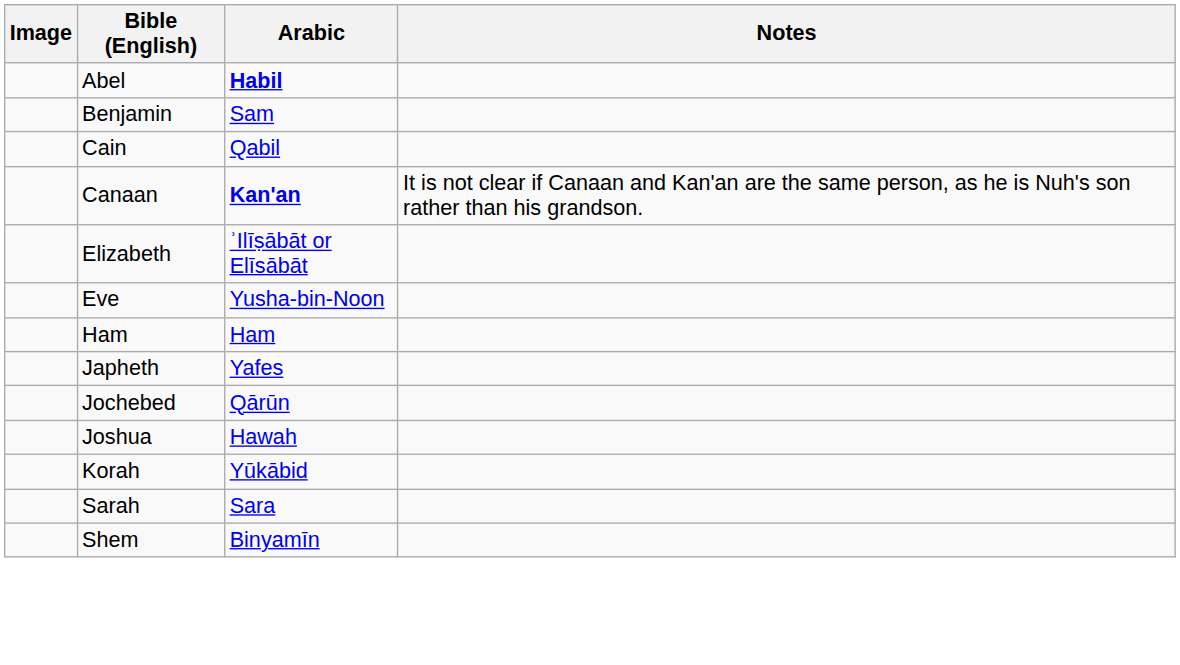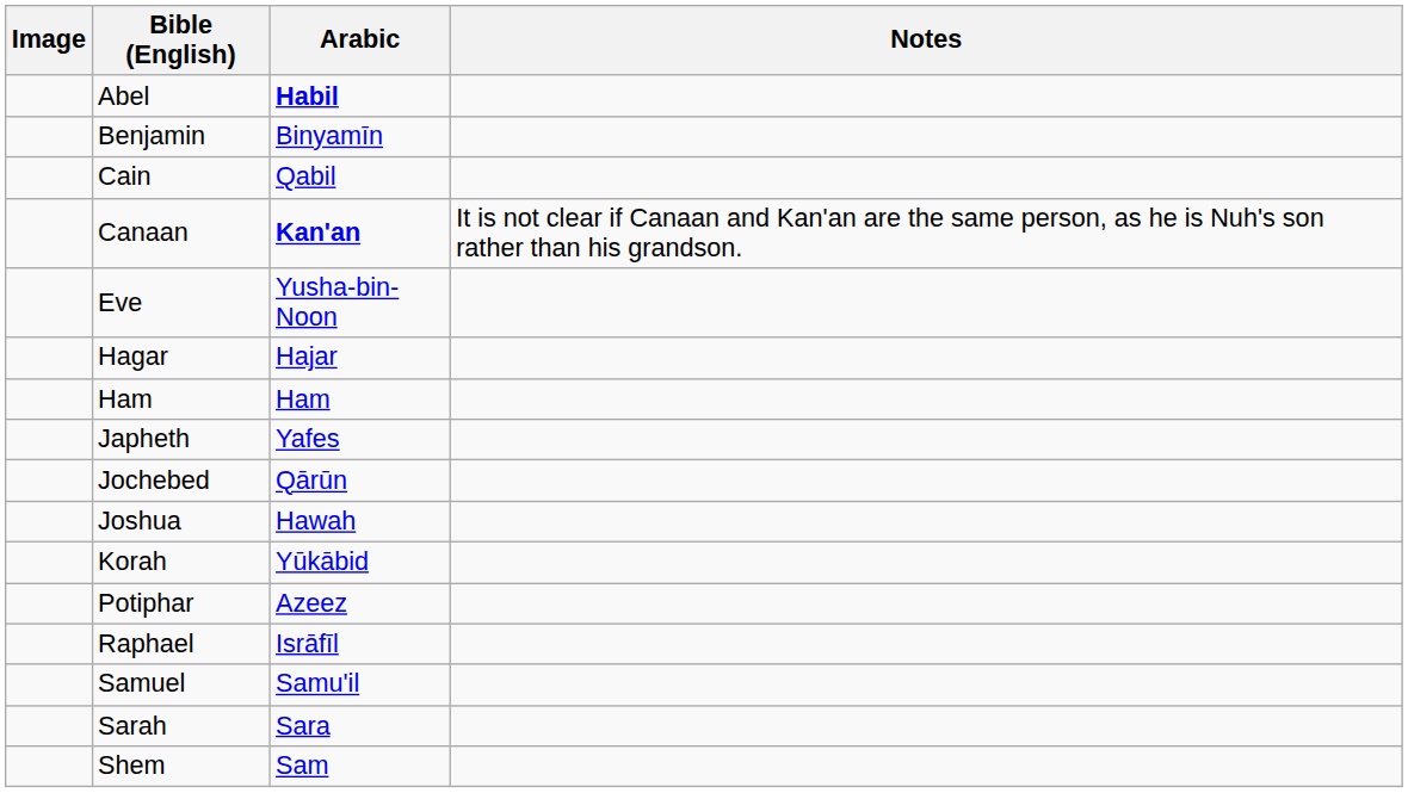 <table class="wikitable">
 <tr>
 <th>Image</th>
 <th>Bible (English)</th>
 <th>Arabic</th>
 <th>Notes</th>
 </tr>
 <tr>
 <td></td>
 <td>Abel</td>
 <td><strong><a href='#'>Habil</a></strong></td>
 <td></td>
 </tr>
 <tr>
 <td></td>
 <td>Benjamin</td>
-<td><a href='#'>Sam</a></td>
+<td><a href='#'>Binyamīn</a></td>
 <td></td>
 </tr>
 <tr>
 <td></td>
 <td>Cain</td>
 <td><a href='#'>Qabil</a></td>
 <td></td>
 </tr>
 <tr>
 <td></td>
 <td>Canaan</td>
 <td><strong><a href='#'>Kan'an</a></strong></td>
 <td>It is not clear if Canaan and Kan'an are the same person, as he is Nuh's son rather than his grandson.</td>
 </tr>
 <tr>
 <td></td>
-<td>Elizabeth</td>
-<td><a href='#'>ʾIlīṣābāt or Elīsābāt</a></td>
+<td>Eve</td>
+<td><a href='#'>Yusha-bin-Noon</a></td>
 <td></td>
 </tr>
 <tr>
 <td></td>
-<td>Eve</td>
-<td><a href='#'>Yusha-bin-Noon</a></td>
+<td>Hagar</td>
+<td><a href='#'>Hajar</a></td>
 <td></td>
 </tr>
 <tr>
 <td></td>
 <td>Ham</td>
 <td><a href='#'>Ham</a></td>
 <td></td>
 </tr>
 <tr>
 <td></td>
 <td>Japheth</td>
 <td><a href='#'>Yafes</a></td>
 <td></td>
 </tr>
 <tr>
 <td></td>
 <td>Jochebed</td>
 <td><a href='#'>Qārūn</a></td>
 <td></td>
 </tr>
 <tr>
 <td></td>
 <td>Joshua</td>
 <td><a href='#'>Hawah</a></td>
 <td></td>
 </tr>
 <tr>
 <td></td>
 <td>Korah</td>
 <td><a href='#'>Yūkābid</a></td>
 <td></td>
 </tr>
 <tr>
 <td></td>
+<td>Potiphar</td>
+<td><a href='#'>Azeez</a></td>
+<td></td>
+</tr>
+<tr>
+<td></td>
+<td>Raphael</td>
+<td><a href='#'>Isrāfīl</a></td>
+<td></td>
+</tr>
+<tr>
+<td></td>
+<td>Samuel</td>
+<td><a href='#'>Samu'il</a></td>
+<td></td>
+</tr>
+<tr>
+<td></td>
 <td>Sarah</td>
 <td><a href='#'>Sara</a></td>
 <td></td>
 </tr>
 <tr>
 <td></td>
 <td>Shem</td>
-<td><a href='#'>Binyamīn</a></td>
+<td><a href='#'>Sam</a></td>
 <td></td>
 </tr>
 </table>
